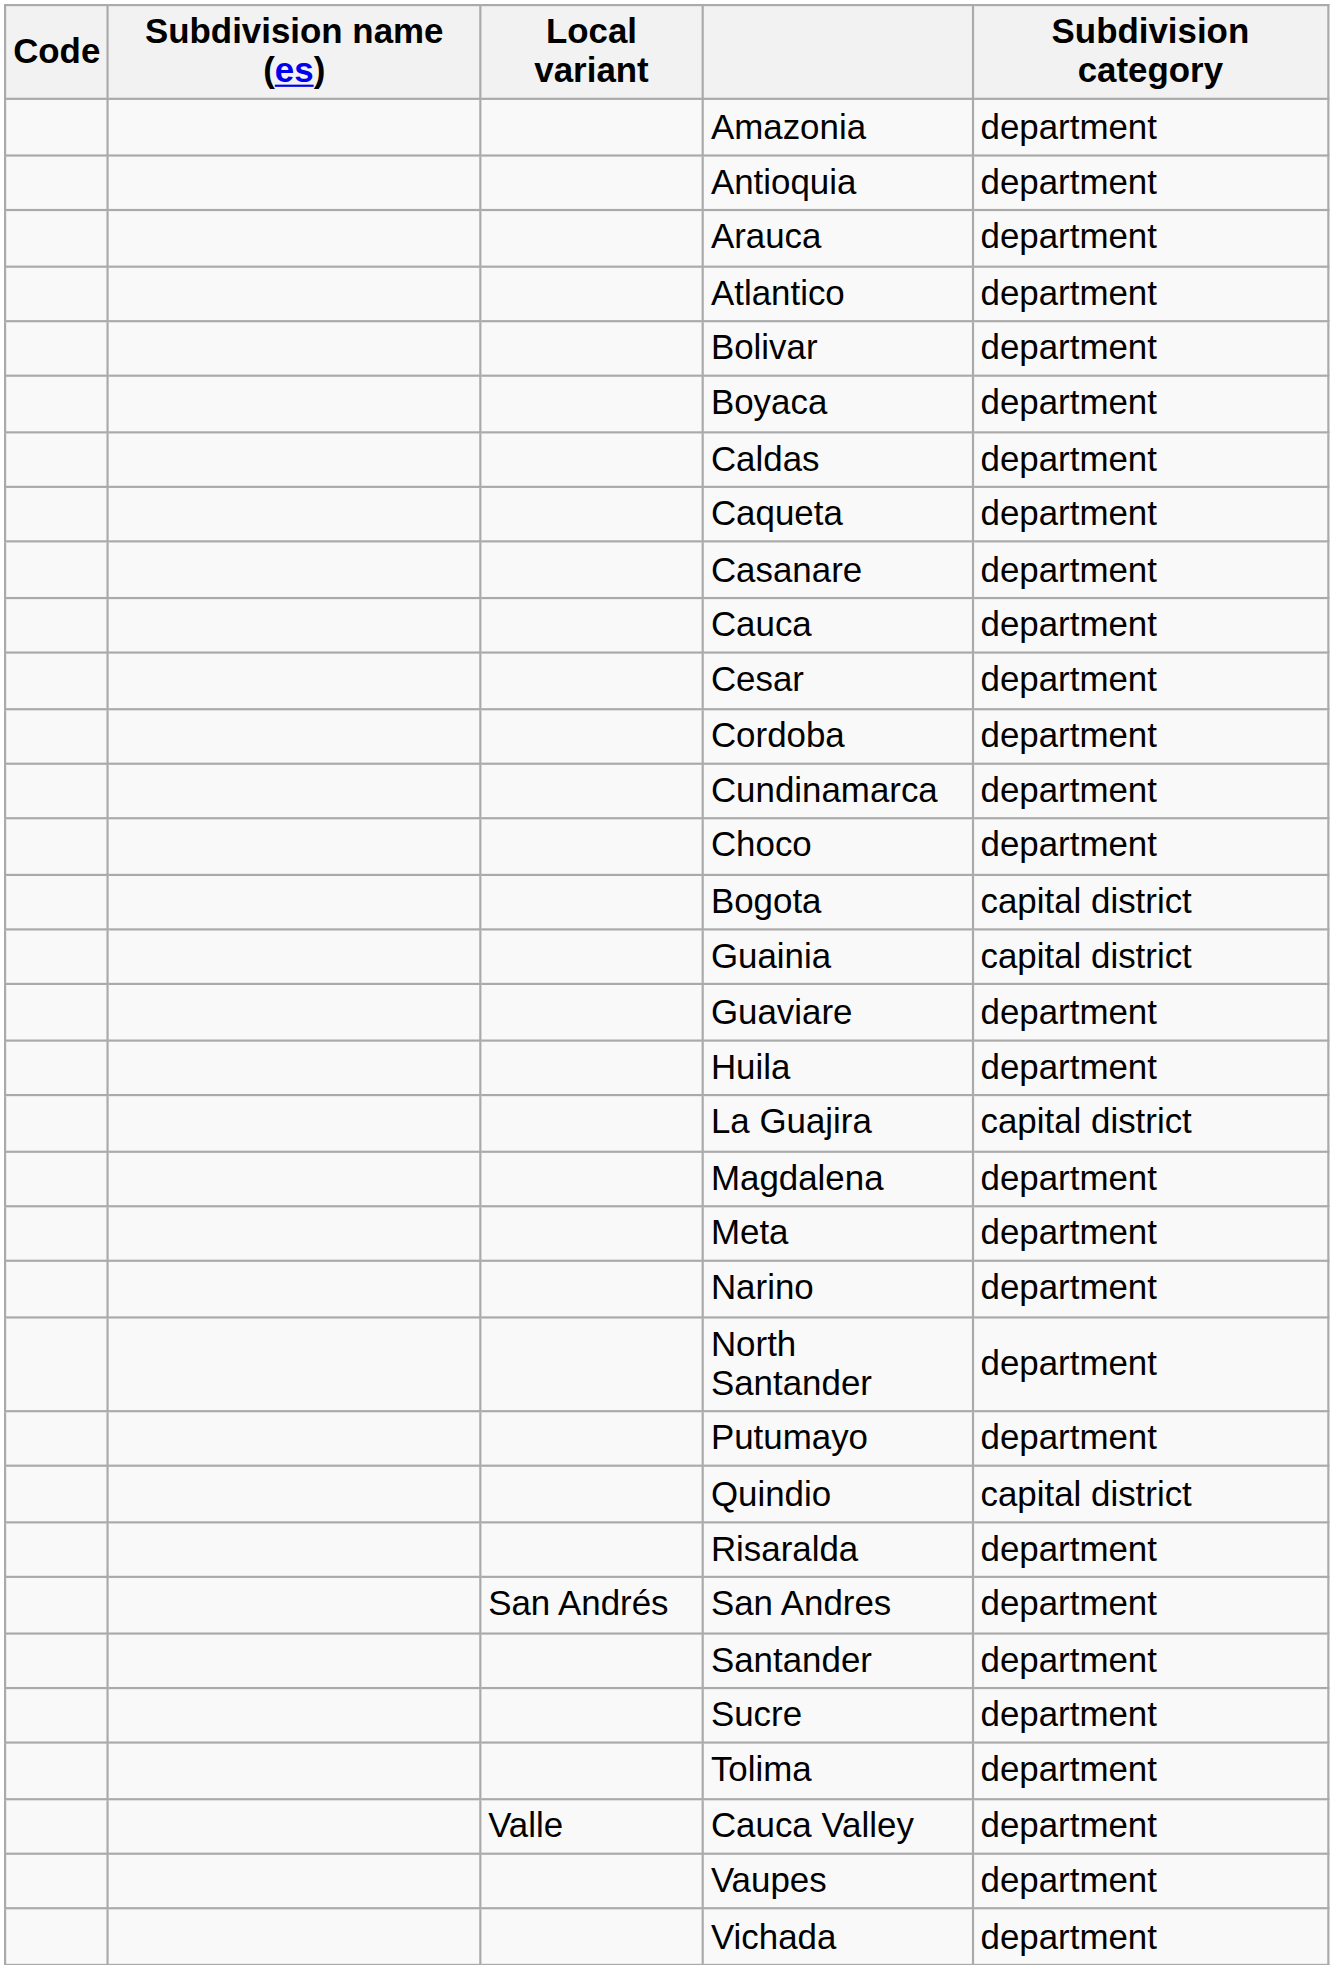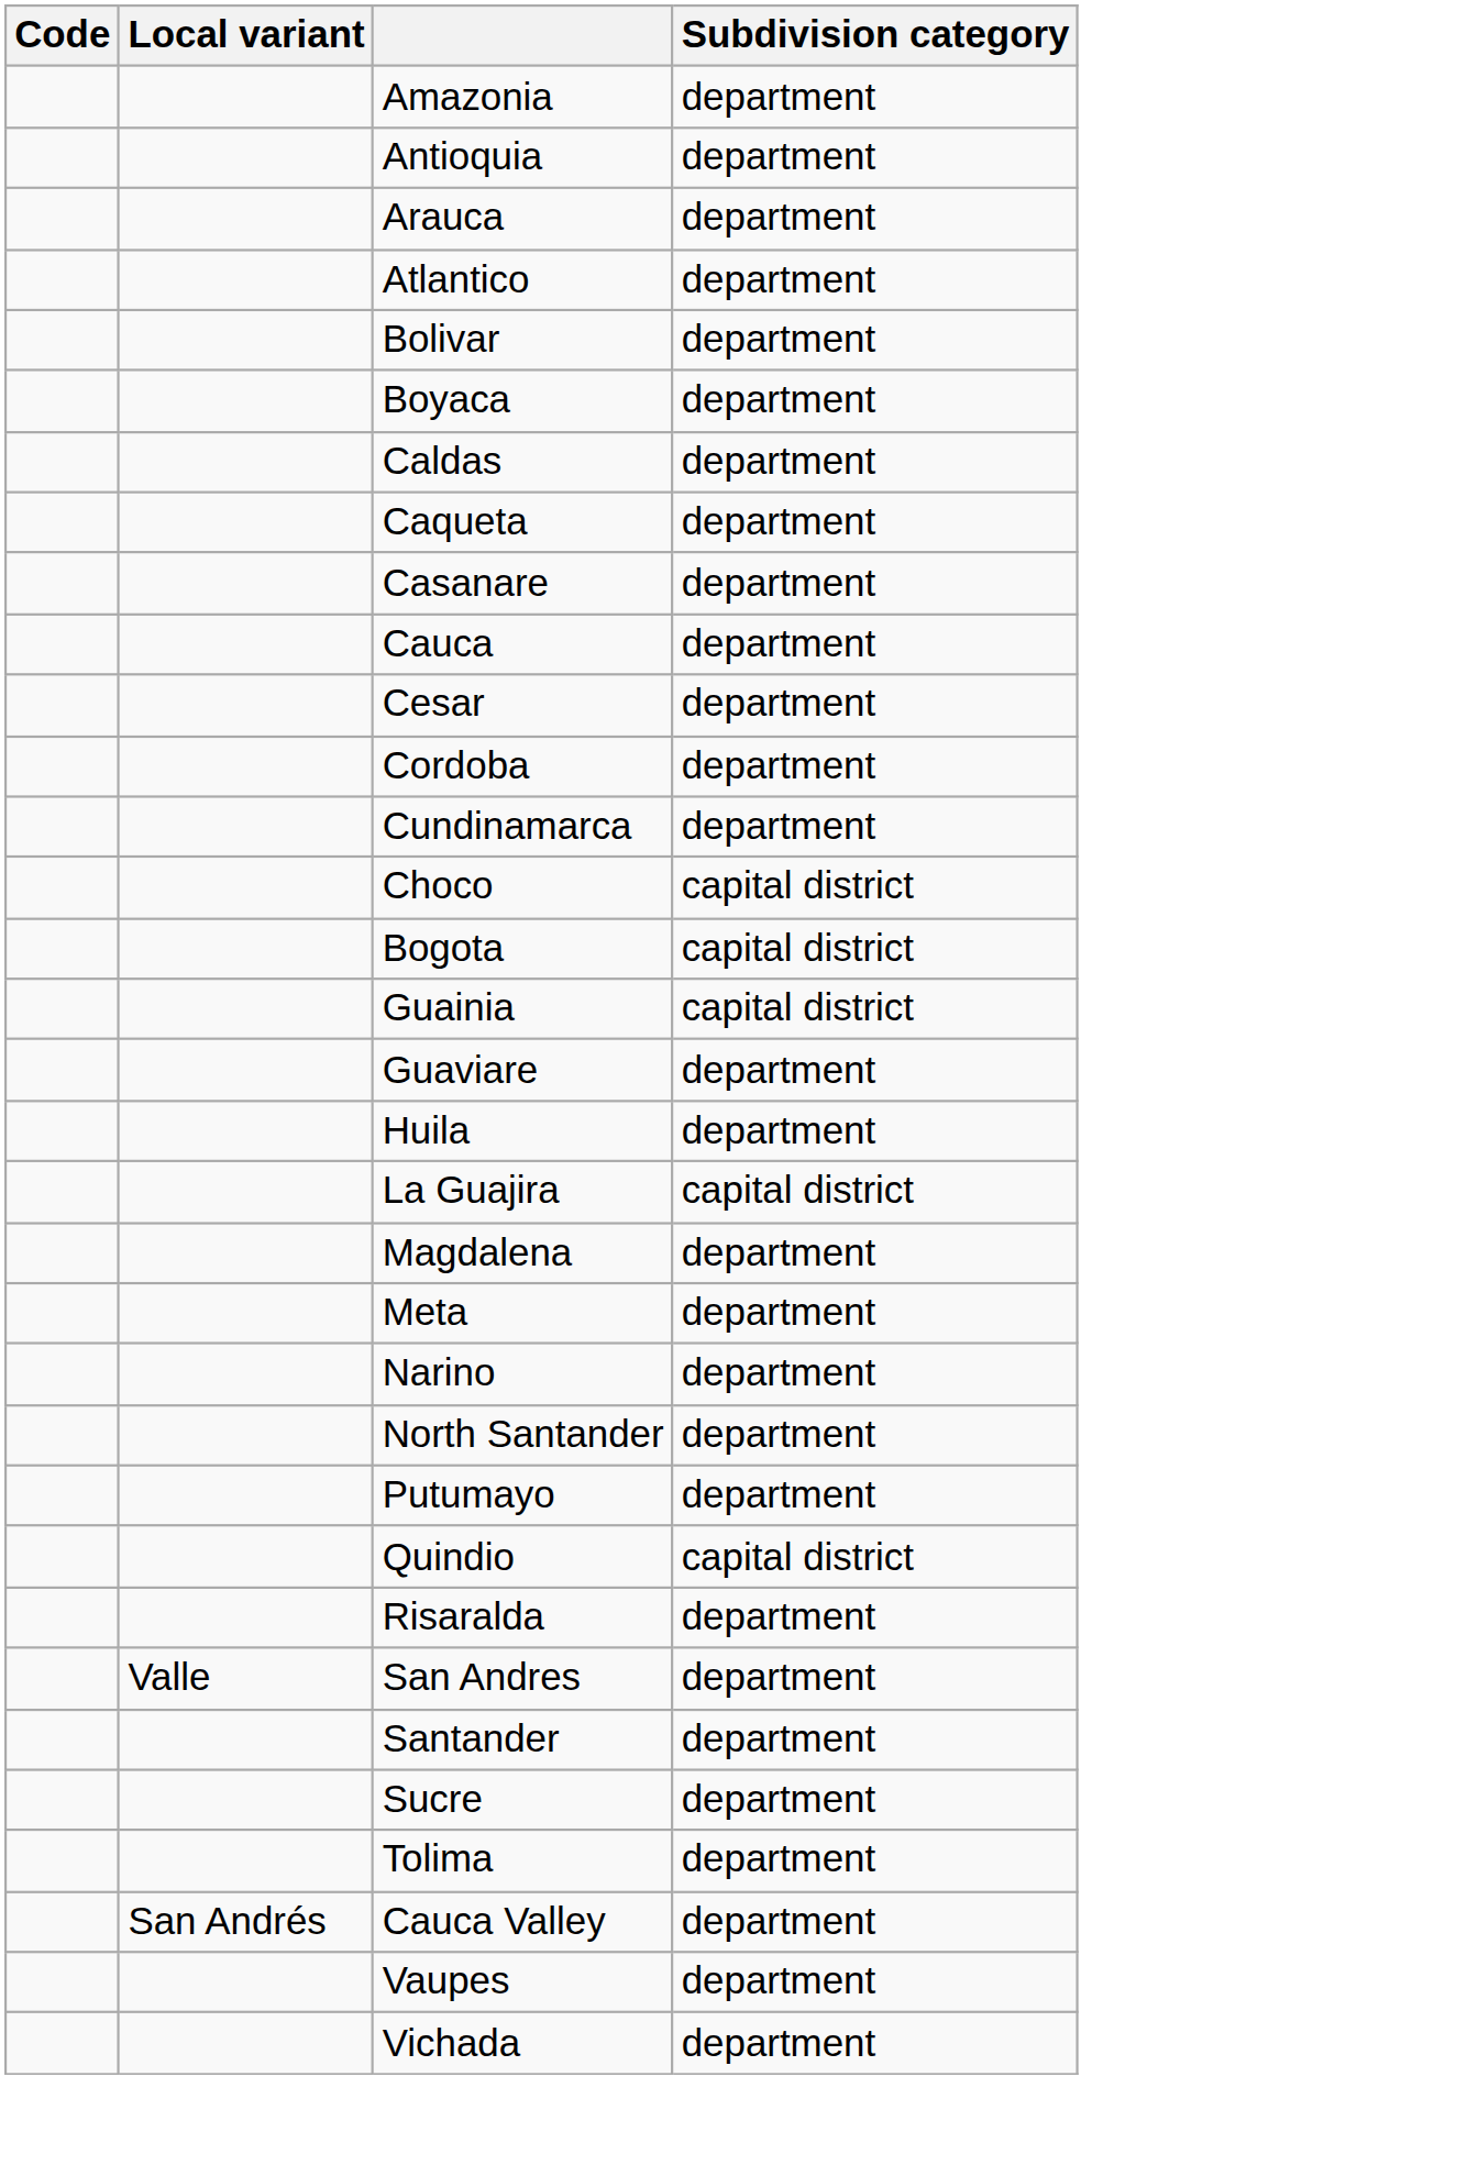 <table class="wikitable sortable">
 <tr>
 <th>Code</th>
-<th>Subdivision name (<a href='#'>es</a>)</th>
 <th>Local variant</th>
 <th></th>
 <th>Subdivision category</th>
 </tr>
 <tr>
-<td></td>
 <td></td>
 <td></td>
 <td>Amazonia</td>
 <td>department</td>
 </tr>
 <tr>
 <td></td>
 <td></td>
-<td></td>
 <td>Antioquia</td>
 <td>department</td>
 </tr>
 <tr>
-<td></td>
 <td></td>
 <td></td>
 <td>Arauca</td>
 <td>department</td>
 </tr>
 <tr>
 <td></td>
 <td></td>
-<td></td>
 <td>Atlantico</td>
 <td>department</td>
 </tr>
 <tr>
-<td></td>
 <td></td>
 <td></td>
 <td>Bolivar</td>
 <td>department</td>
 </tr>
 <tr>
 <td></td>
 <td></td>
-<td></td>
 <td>Boyaca</td>
 <td>department</td>
 </tr>
 <tr>
-<td></td>
 <td></td>
 <td></td>
 <td>Caldas</td>
 <td>department</td>
 </tr>
 <tr>
 <td></td>
 <td></td>
-<td></td>
 <td>Caqueta</td>
 <td>department</td>
 </tr>
 <tr>
-<td></td>
 <td></td>
 <td></td>
 <td>Casanare</td>
 <td>department</td>
 </tr>
 <tr>
 <td></td>
 <td></td>
-<td></td>
 <td>Cauca</td>
 <td>department</td>
 </tr>
 <tr>
-<td></td>
 <td></td>
 <td></td>
 <td>Cesar</td>
 <td>department</td>
 </tr>
 <tr>
 <td></td>
 <td></td>
-<td></td>
 <td>Cordoba</td>
 <td>department</td>
 </tr>
 <tr>
-<td></td>
 <td></td>
 <td></td>
 <td>Cundinamarca</td>
 <td>department</td>
 </tr>
 <tr>
 <td></td>
 <td></td>
-<td></td>
 <td>Choco</td>
-<td>department</td>
+<td>capital district</td>
 </tr>
 <tr>
-<td></td>
 <td></td>
 <td></td>
 <td>Bogota</td>
 <td>capital district</td>
 </tr>
 <tr>
 <td></td>
 <td></td>
-<td></td>
 <td>Guainia</td>
 <td>capital district</td>
 </tr>
 <tr>
-<td></td>
 <td></td>
 <td></td>
 <td>Guaviare</td>
 <td>department</td>
 </tr>
 <tr>
 <td></td>
 <td></td>
-<td></td>
 <td>Huila</td>
 <td>department</td>
 </tr>
 <tr>
-<td></td>
 <td></td>
 <td></td>
 <td>La Guajira</td>
 <td>capital district</td>
 </tr>
 <tr>
 <td></td>
 <td></td>
-<td></td>
 <td>Magdalena</td>
 <td>department</td>
 </tr>
 <tr>
-<td></td>
 <td></td>
 <td></td>
 <td>Meta</td>
 <td>department</td>
 </tr>
 <tr>
 <td></td>
 <td></td>
-<td></td>
 <td>Narino</td>
 <td>department</td>
 </tr>
 <tr>
-<td></td>
 <td></td>
 <td></td>
 <td>North Santander</td>
 <td>department</td>
 </tr>
 <tr>
 <td></td>
 <td></td>
-<td></td>
 <td>Putumayo</td>
 <td>department</td>
 </tr>
 <tr>
-<td></td>
 <td></td>
 <td></td>
 <td>Quindio</td>
 <td>capital district</td>
 </tr>
 <tr>
 <td></td>
 <td></td>
-<td></td>
 <td>Risaralda</td>
 <td>department</td>
 </tr>
 <tr>
 <td></td>
-<td></td>
-<td>San Andrés</td>
+<td>Valle</td>
 <td>San Andres</td>
 <td>department</td>
 </tr>
 <tr>
-<td></td>
 <td></td>
 <td></td>
 <td>Santander</td>
 <td>department</td>
 </tr>
 <tr>
 <td></td>
 <td></td>
-<td></td>
 <td>Sucre</td>
 <td>department</td>
 </tr>
 <tr>
-<td></td>
 <td></td>
 <td></td>
 <td>Tolima</td>
 <td>department</td>
 </tr>
 <tr>
 <td></td>
-<td></td>
-<td>Valle</td>
+<td>San Andrés</td>
 <td>Cauca Valley</td>
 <td>department</td>
 </tr>
 <tr>
-<td></td>
 <td></td>
 <td></td>
 <td>Vaupes</td>
 <td>department</td>
 </tr>
 <tr>
 <td></td>
 <td></td>
-<td></td>
 <td>Vichada</td>
 <td>department</td>
 </tr>
 </table>
